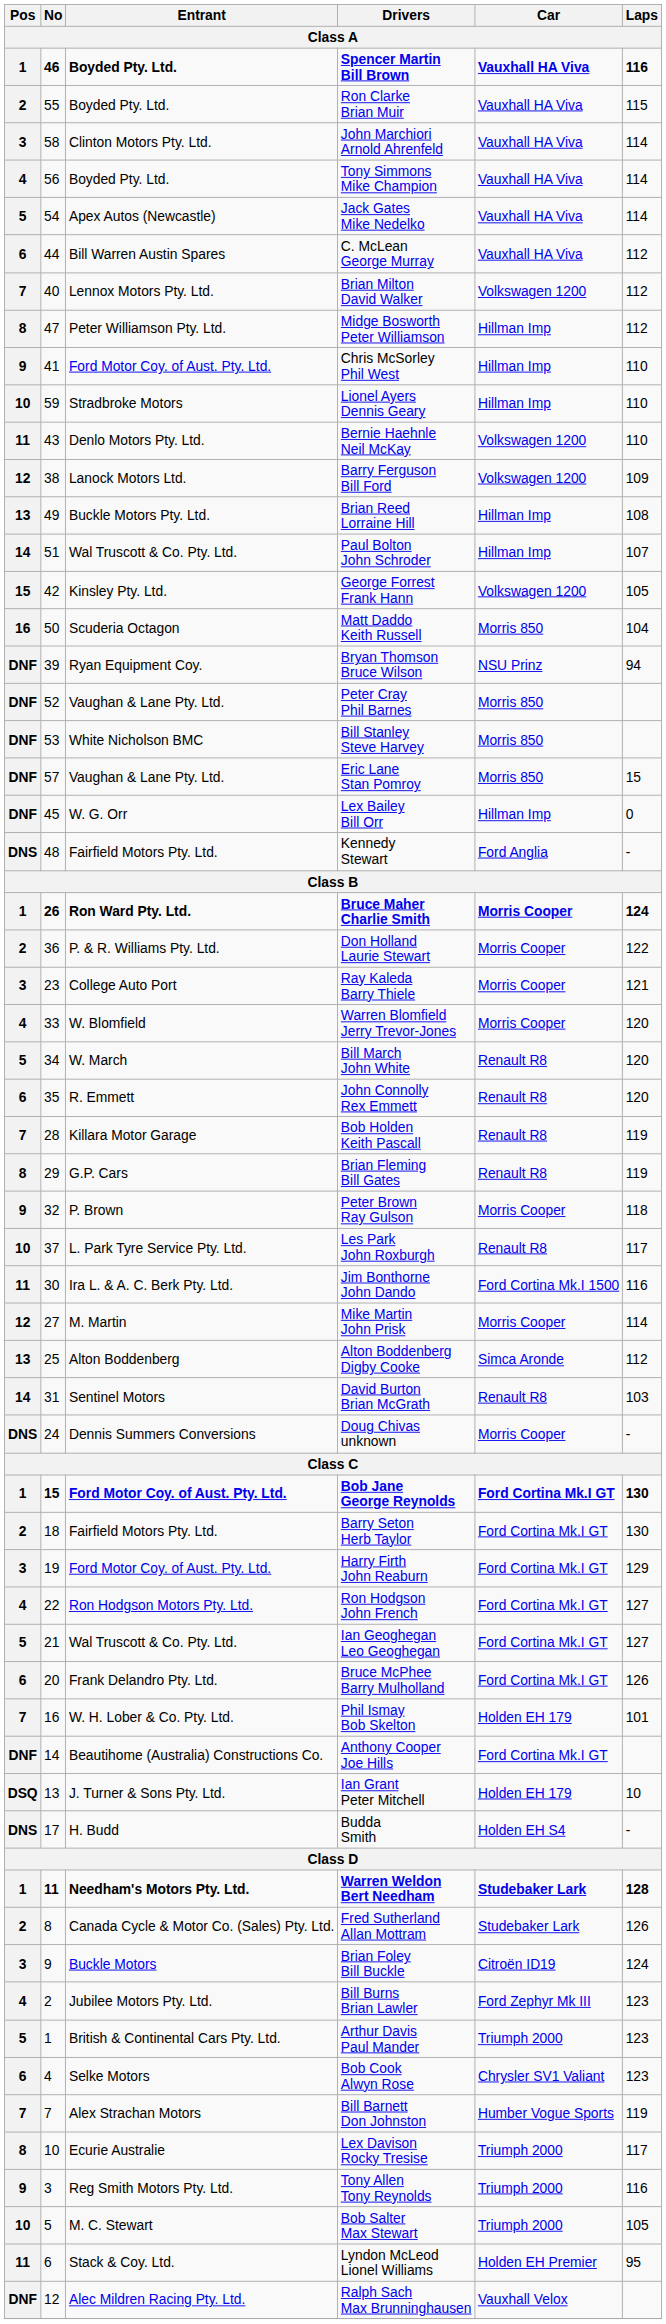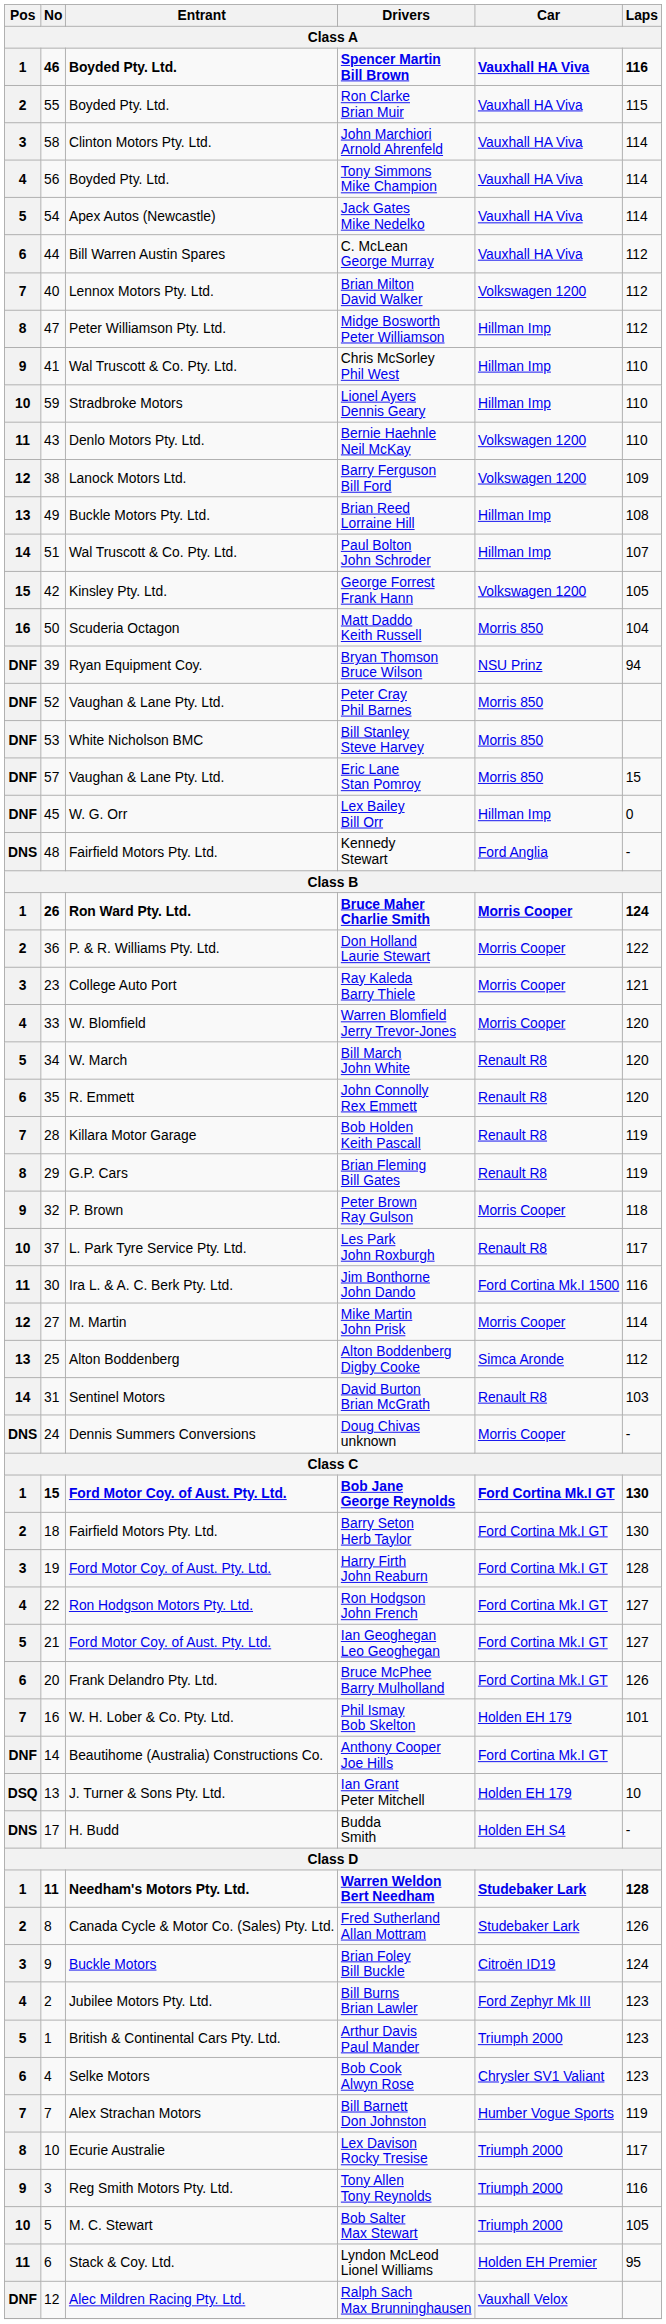 <table class="wikitable sortable" style="font-size: 95%;">
 <tr>
 <th>Pos</th>
 <th>No</th>
 <th>Entrant</th>
 <th>Drivers</th>
 <th>Car</th>
 <th>Laps</th>
 </tr>
 <tr>
 <th colspan=6>Class A</th>
 </tr>
 <tr style="font-weight:bold">
 <th>1</th>
 <td>46</td>
 <td>Boyded Pty. Ltd.</td>
 <td> <a href='#'>Spencer Martin</a><br> <a href='#'>Bill Brown</a></td>
 <td><a href='#'>Vauxhall HA Viva</a></td>
 <td>116</td>
 </tr>
 <tr>
 <th>2</th>
 <td>55</td>
 <td>Boyded Pty. Ltd.</td>
 <td> <a href='#'>Ron Clarke</a><br> <a href='#'>Brian Muir</a></td>
 <td><a href='#'>Vauxhall HA Viva</a></td>
 <td>115</td>
 </tr>
 <tr>
 <th>3</th>
 <td>58</td>
 <td>Clinton Motors Pty. Ltd.</td>
 <td> <a href='#'>John Marchiori</a><br> <a href='#'>Arnold Ahrenfeld</a></td>
 <td><a href='#'>Vauxhall HA Viva</a></td>
 <td>114</td>
 </tr>
 <tr>
 <th>4</th>
 <td>56</td>
 <td>Boyded Pty. Ltd.</td>
 <td> <a href='#'>Tony Simmons</a><br> <a href='#'>Mike Champion</a></td>
 <td><a href='#'>Vauxhall HA Viva</a></td>
 <td>114</td>
 </tr>
 <tr>
 <th>5</th>
 <td>54</td>
 <td>Apex Autos (Newcastle)</td>
 <td> <a href='#'>Jack Gates</a><br> <a href='#'>Mike Nedelko</a></td>
 <td><a href='#'>Vauxhall HA Viva</a></td>
 <td>114</td>
 </tr>
 <tr>
 <th>6</th>
 <td>44</td>
 <td>Bill Warren Austin Spares</td>
 <td> C. McLean<br> <a href='#'>George Murray</a></td>
 <td><a href='#'>Vauxhall HA Viva</a></td>
 <td>112</td>
 </tr>
 <tr>
 <th>7</th>
 <td>40</td>
 <td>Lennox Motors Pty. Ltd.</td>
 <td> <a href='#'>Brian Milton</a><br> <a href='#'>David Walker</a></td>
 <td><a href='#'>Volkswagen 1200</a></td>
 <td>112</td>
 </tr>
 <tr>
 <th>8</th>
 <td>47</td>
 <td>Peter Williamson Pty. Ltd.</td>
 <td> <a href='#'>Midge Bosworth</a><br> <a href='#'>Peter Williamson</a></td>
 <td><a href='#'>Hillman Imp</a></td>
 <td>112</td>
 </tr>
 <tr>
 <th>9</th>
 <td>41</td>
-<td><a href='#'>Ford Motor Coy. of Aust. Pty. Ltd.</a></td>
+<td>Wal Truscott & Co. Pty. Ltd.</td>
 <td> Chris McSorley<br> <a href='#'>Phil West</a></td>
 <td><a href='#'>Hillman Imp</a></td>
 <td>110</td>
 </tr>
 <tr>
 <th>10</th>
 <td>59</td>
 <td>Stradbroke Motors</td>
 <td> <a href='#'>Lionel Ayers</a><br> <a href='#'>Dennis Geary</a></td>
 <td><a href='#'>Hillman Imp</a></td>
 <td>110</td>
 </tr>
 <tr>
 <th>11</th>
 <td>43</td>
 <td>Denlo Motors Pty. Ltd.</td>
 <td> <a href='#'>Bernie Haehnle</a><br> <a href='#'>Neil McKay</a></td>
 <td><a href='#'>Volkswagen 1200</a></td>
 <td>110</td>
 </tr>
 <tr>
 <th>12</th>
 <td>38</td>
 <td>Lanock Motors Ltd.</td>
 <td> <a href='#'>Barry Ferguson</a><br> <a href='#'>Bill Ford</a></td>
 <td><a href='#'>Volkswagen 1200</a></td>
 <td>109</td>
 </tr>
 <tr>
 <th>13</th>
 <td>49</td>
 <td>Buckle Motors Pty. Ltd.</td>
 <td> <a href='#'>Brian Reed</a><br> <a href='#'>Lorraine Hill</a></td>
 <td><a href='#'>Hillman Imp</a></td>
 <td>108</td>
 </tr>
 <tr>
 <th>14</th>
 <td>51</td>
 <td>Wal Truscott & Co. Pty. Ltd.</td>
 <td> <a href='#'>Paul Bolton</a><br> <a href='#'>John Schroder</a></td>
 <td><a href='#'>Hillman Imp</a></td>
 <td>107</td>
 </tr>
 <tr>
 <th>15</th>
 <td>42</td>
 <td>Kinsley Pty. Ltd.</td>
 <td> <a href='#'>George Forrest</a><br> <a href='#'>Frank Hann</a></td>
 <td><a href='#'>Volkswagen 1200</a></td>
 <td>105</td>
 </tr>
 <tr>
 <th>16</th>
 <td>50</td>
 <td>Scuderia Octagon</td>
 <td> <a href='#'>Matt Daddo</a><br> <a href='#'>Keith Russell</a></td>
 <td><a href='#'>Morris 850</a></td>
 <td>104</td>
 </tr>
 <tr>
 <th>DNF</th>
 <td>39</td>
 <td>Ryan Equipment Coy.</td>
 <td> <a href='#'>Bryan Thomson</a><br> <a href='#'>Bruce Wilson</a></td>
 <td><a href='#'>NSU Prinz</a></td>
 <td>94</td>
 </tr>
 <tr>
 <th>DNF</th>
 <td>52</td>
 <td>Vaughan & Lane Pty. Ltd.</td>
 <td> <a href='#'>Peter Cray</a><br> <a href='#'>Phil Barnes</a></td>
 <td><a href='#'>Morris 850</a></td>
 <td></td>
 </tr>
 <tr>
 <th>DNF</th>
 <td>53</td>
 <td>White Nicholson BMC</td>
 <td> <a href='#'>Bill Stanley</a><br> <a href='#'>Steve Harvey</a></td>
 <td><a href='#'>Morris 850</a></td>
 <td></td>
 </tr>
 <tr>
 <th>DNF</th>
 <td>57</td>
 <td>Vaughan & Lane Pty. Ltd.</td>
 <td> <a href='#'>Eric Lane</a><br> <a href='#'>Stan Pomroy</a></td>
 <td><a href='#'>Morris 850</a></td>
 <td>15</td>
 </tr>
 <tr>
 <th>DNF</th>
 <td>45</td>
 <td>W. G. Orr</td>
 <td> <a href='#'>Lex Bailey</a><br> <a href='#'>Bill Orr</a></td>
 <td><a href='#'>Hillman Imp</a></td>
 <td>0</td>
 </tr>
 <tr>
 <th>DNS</th>
 <td>48</td>
 <td>Fairfield Motors Pty. Ltd.</td>
 <td> Kennedy<br> Stewart</td>
 <td><a href='#'>Ford Anglia</a></td>
 <td>-</td>
 </tr>
 <tr>
 <th colspan=6>Class B</th>
 </tr>
 <tr style="font-weight:bold">
 <th>1</th>
 <td>26</td>
 <td>Ron Ward Pty. Ltd.</td>
 <td> <a href='#'>Bruce Maher</a><br> <a href='#'>Charlie Smith</a></td>
 <td><a href='#'>Morris Cooper</a></td>
 <td>124</td>
 </tr>
 <tr>
 <th>2</th>
 <td>36</td>
 <td>P. & R. Williams Pty. Ltd.</td>
 <td> <a href='#'>Don Holland</a><br> <a href='#'>Laurie Stewart</a></td>
 <td><a href='#'>Morris Cooper</a></td>
 <td>122</td>
 </tr>
 <tr>
 <th>3</th>
 <td>23</td>
 <td>College Auto Port</td>
 <td> <a href='#'>Ray Kaleda</a><br> <a href='#'>Barry Thiele</a></td>
 <td><a href='#'>Morris Cooper</a></td>
 <td>121</td>
 </tr>
 <tr>
 <th>4</th>
 <td>33</td>
 <td>W. Blomfield</td>
 <td> <a href='#'>Warren Blomfield</a><br> <a href='#'>Jerry Trevor-Jones</a></td>
 <td><a href='#'>Morris Cooper</a></td>
 <td>120</td>
 </tr>
 <tr>
 <th>5</th>
 <td>34</td>
 <td>W. March</td>
 <td> <a href='#'>Bill March</a><br> <a href='#'>John White</a></td>
 <td><a href='#'>Renault R8</a></td>
 <td>120</td>
 </tr>
 <tr>
 <th>6</th>
 <td>35</td>
 <td>R. Emmett</td>
 <td> <a href='#'>John Connolly</a><br> <a href='#'>Rex Emmett</a></td>
 <td><a href='#'>Renault R8</a></td>
 <td>120</td>
 </tr>
 <tr>
 <th>7</th>
 <td>28</td>
 <td>Killara Motor Garage</td>
 <td> <a href='#'>Bob Holden</a><br> <a href='#'>Keith Pascall</a></td>
 <td><a href='#'>Renault R8</a></td>
 <td>119</td>
 </tr>
 <tr>
 <th>8</th>
 <td>29</td>
 <td>G.P. Cars</td>
 <td> <a href='#'>Brian Fleming</a><br> <a href='#'>Bill Gates</a></td>
 <td><a href='#'>Renault R8</a></td>
 <td>119</td>
 </tr>
 <tr>
 <th>9</th>
 <td>32</td>
 <td>P. Brown</td>
 <td> <a href='#'>Peter Brown</a><br> <a href='#'>Ray Gulson</a></td>
 <td><a href='#'>Morris Cooper</a></td>
 <td>118</td>
 </tr>
 <tr>
 <th>10</th>
 <td>37</td>
 <td>L. Park Tyre Service Pty. Ltd.</td>
 <td> <a href='#'>Les Park</a><br> <a href='#'>John Roxburgh</a></td>
 <td><a href='#'>Renault R8</a></td>
 <td>117</td>
 </tr>
 <tr>
 <th>11</th>
 <td>30</td>
 <td>Ira L. & A. C. Berk Pty. Ltd.</td>
 <td> <a href='#'>Jim Bonthorne</a><br> <a href='#'>John Dando</a></td>
 <td><a href='#'>Ford Cortina Mk.I 1500</a></td>
 <td>116</td>
 </tr>
 <tr>
 <th>12</th>
 <td>27</td>
 <td>M. Martin</td>
 <td> <a href='#'>Mike Martin</a><br> <a href='#'>John Prisk</a></td>
 <td><a href='#'>Morris Cooper</a></td>
 <td>114</td>
 </tr>
 <tr>
 <th>13</th>
 <td>25</td>
 <td>Alton Boddenberg</td>
 <td> <a href='#'>Alton Boddenberg</a><br> <a href='#'>Digby Cooke</a></td>
 <td><a href='#'>Simca Aronde</a></td>
 <td>112</td>
 </tr>
 <tr>
 <th>14</th>
 <td>31</td>
 <td>Sentinel Motors</td>
 <td> <a href='#'>David Burton</a><br> <a href='#'>Brian McGrath</a></td>
 <td><a href='#'>Renault R8</a></td>
 <td>103</td>
 </tr>
 <tr>
 <th>DNS</th>
 <td>24</td>
 <td>Dennis Summers Conversions</td>
 <td> <a href='#'>Doug Chivas</a><br> unknown</td>
 <td><a href='#'>Morris Cooper</a></td>
 <td>-</td>
 </tr>
 <tr>
 <th colspan=6>Class C</th>
 </tr>
 <tr style="font-weight:bold">
 <th>1</th>
 <td>15</td>
 <td><a href='#'>Ford Motor Coy. of Aust. Pty. Ltd.</a></td>
 <td> <a href='#'>Bob Jane</a><br> <a href='#'>George Reynolds</a></td>
 <td><a href='#'>Ford Cortina Mk.I GT</a></td>
 <td>130</td>
 </tr>
 <tr>
 <th>2</th>
 <td>18</td>
 <td>Fairfield Motors Pty. Ltd.</td>
 <td> <a href='#'>Barry Seton</a><br> <a href='#'>Herb Taylor</a></td>
 <td><a href='#'>Ford Cortina Mk.I GT</a></td>
 <td>130</td>
 </tr>
 <tr>
 <th>3</th>
 <td>19</td>
 <td><a href='#'>Ford Motor Coy. of Aust. Pty. Ltd.</a></td>
 <td> <a href='#'>Harry Firth</a><br> <a href='#'>John Reaburn</a></td>
 <td><a href='#'>Ford Cortina Mk.I GT</a></td>
-<td>129</td>
+<td>128</td>
 </tr>
 <tr>
 <th>4</th>
 <td>22</td>
 <td><a href='#'>Ron Hodgson Motors Pty. Ltd.</a></td>
 <td> <a href='#'>Ron Hodgson</a><br> <a href='#'>John French</a></td>
 <td><a href='#'>Ford Cortina Mk.I GT</a></td>
 <td>127</td>
 </tr>
 <tr>
 <th>5</th>
 <td>21</td>
-<td>Wal Truscott & Co. Pty. Ltd.</td>
+<td><a href='#'>Ford Motor Coy. of Aust. Pty. Ltd.</a></td>
 <td> <a href='#'>Ian Geoghegan</a><br> <a href='#'>Leo Geoghegan</a></td>
 <td><a href='#'>Ford Cortina Mk.I GT</a></td>
 <td>127</td>
 </tr>
 <tr>
 <th>6</th>
 <td>20</td>
 <td>Frank Delandro Pty. Ltd.</td>
 <td> <a href='#'>Bruce McPhee</a><br> <a href='#'>Barry Mulholland</a></td>
 <td><a href='#'>Ford Cortina Mk.I GT</a></td>
 <td>126</td>
 </tr>
 <tr>
 <th>7</th>
 <td>16</td>
 <td>W. H. Lober & Co. Pty. Ltd.</td>
 <td> <a href='#'>Phil Ismay</a><br> <a href='#'>Bob Skelton</a></td>
 <td><a href='#'>Holden EH 179</a></td>
 <td>101</td>
 </tr>
 <tr>
 <th>DNF</th>
 <td>14</td>
 <td>Beautihome (Australia) Constructions Co.</td>
 <td> <a href='#'>Anthony Cooper</a><br> <a href='#'>Joe Hills</a></td>
 <td><a href='#'>Ford Cortina Mk.I GT</a></td>
 <td></td>
 </tr>
 <tr>
 <th>DSQ</th>
 <td>13</td>
 <td>J. Turner & Sons Pty. Ltd.</td>
 <td> <a href='#'>Ian Grant</a><br> Peter Mitchell</td>
 <td><a href='#'>Holden EH 179</a></td>
 <td>10</td>
 </tr>
 <tr>
 <th>DNS</th>
 <td>17</td>
 <td>H. Budd</td>
 <td> Budda<br> Smith</td>
 <td><a href='#'>Holden EH S4</a></td>
 <td>-</td>
 </tr>
 <tr>
 <th colspan=6>Class D</th>
 </tr>
 <tr style="font-weight:bold">
 <th>1</th>
 <td>11</td>
 <td>Needham's Motors Pty. Ltd.</td>
 <td> <a href='#'>Warren Weldon</a><br> <a href='#'>Bert Needham</a></td>
 <td><a href='#'>Studebaker Lark</a></td>
 <td>128</td>
 </tr>
 <tr>
 <th>2</th>
 <td>8</td>
 <td>Canada Cycle & Motor Co. (Sales) Pty. Ltd.</td>
 <td> <a href='#'>Fred Sutherland</a><br> <a href='#'>Allan Mottram</a></td>
 <td><a href='#'>Studebaker Lark</a></td>
 <td>126</td>
 </tr>
 <tr>
 <th>3</th>
 <td>9</td>
 <td><a href='#'>Buckle Motors</a></td>
 <td> <a href='#'>Brian Foley</a><br> <a href='#'>Bill Buckle</a></td>
 <td><a href='#'>Citroën ID19</a></td>
 <td>124</td>
 </tr>
 <tr>
 <th>4</th>
 <td>2</td>
 <td>Jubilee Motors Pty. Ltd.</td>
 <td> <a href='#'>Bill Burns</a><br> <a href='#'>Brian Lawler</a></td>
 <td><a href='#'>Ford Zephyr Mk III</a></td>
 <td>123</td>
 </tr>
 <tr>
 <th>5</th>
 <td>1</td>
 <td>British & Continental Cars Pty. Ltd.</td>
 <td> <a href='#'>Arthur Davis</a><br> <a href='#'>Paul Mander</a></td>
 <td><a href='#'>Triumph 2000</a></td>
 <td>123</td>
 </tr>
 <tr>
 <th>6</th>
 <td>4</td>
 <td>Selke Motors</td>
 <td> <a href='#'>Bob Cook</a><br> <a href='#'>Alwyn Rose</a></td>
 <td><a href='#'>Chrysler SV1 Valiant</a></td>
 <td>123</td>
 </tr>
 <tr>
 <th>7</th>
 <td>7</td>
 <td>Alex Strachan Motors</td>
 <td> <a href='#'>Bill Barnett</a><br> <a href='#'>Don Johnston</a></td>
 <td><a href='#'>Humber Vogue Sports</a></td>
 <td>119</td>
 </tr>
 <tr>
 <th>8</th>
 <td>10</td>
 <td>Ecurie Australie</td>
 <td> <a href='#'>Lex Davison</a><br> <a href='#'>Rocky Tresise</a></td>
 <td><a href='#'>Triumph 2000</a></td>
 <td>117</td>
 </tr>
 <tr>
 <th>9</th>
 <td>3</td>
 <td>Reg Smith Motors Pty. Ltd.</td>
 <td> <a href='#'>Tony Allen</a><br> <a href='#'>Tony Reynolds</a></td>
 <td><a href='#'>Triumph 2000</a></td>
 <td>116</td>
 </tr>
 <tr>
 <th>10</th>
 <td>5</td>
 <td>M. C. Stewart</td>
 <td> <a href='#'>Bob Salter</a><br> <a href='#'>Max Stewart</a></td>
 <td><a href='#'>Triumph 2000</a></td>
 <td>105</td>
 </tr>
 <tr>
 <th>11</th>
 <td>6</td>
 <td>Stack & Coy. Ltd.</td>
 <td> Lyndon McLeod<br> Lionel Williams</td>
 <td><a href='#'>Holden EH Premier</a></td>
 <td>95</td>
 </tr>
 <tr>
 <th>DNF</th>
 <td>12</td>
 <td><a href='#'>Alec Mildren Racing  Pty. Ltd.</a></td>
 <td> <a href='#'>Ralph Sach</a><br> <a href='#'>Max Brunninghausen</a></td>
 <td><a href='#'>Vauxhall Velox</a></td>
 <td></td>
 </tr>
 <tr>
 </tr>
 </table>
